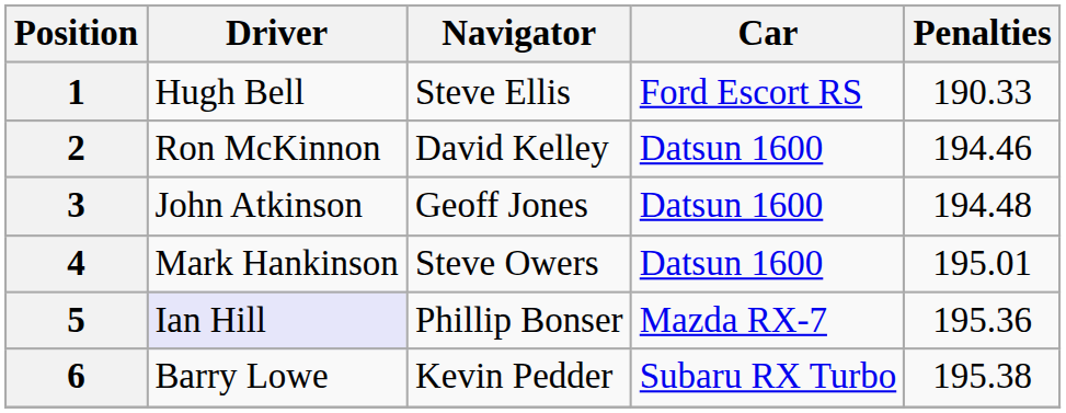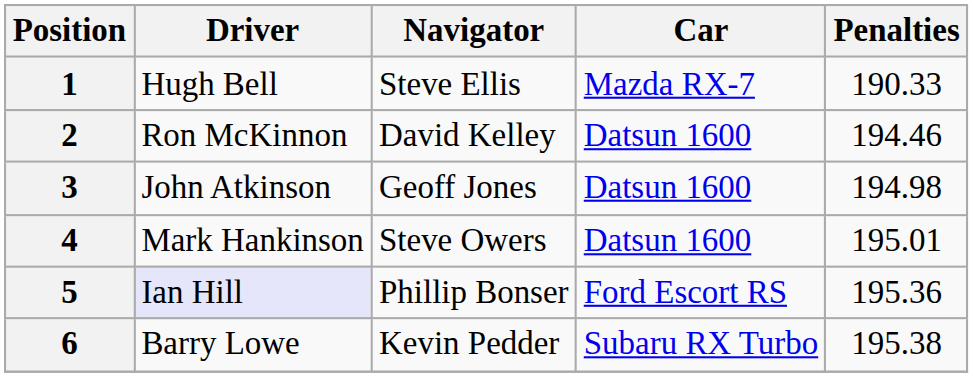 <table class="wikitable" border="1">
 <tr>
 <th>Position</th>
 <th>Driver</th>
 <th>Navigator</th>
 <th>Car</th>
 <th>Penalties</th>
 </tr>
 <tr>
 <th>1</th>
 <td>Hugh Bell</td>
 <td>Steve Ellis</td>
-<td><a href='#'>Ford Escort RS</a></td>
+<td><a href='#'>Mazda RX-7</a></td>
 <td align="center">190.33</td>
 </tr>
 <tr>
 <th>2</th>
 <td>Ron McKinnon</td>
 <td>David Kelley</td>
 <td><a href='#'>Datsun 1600</a></td>
 <td align="center">194.46</td>
 </tr>
 <tr>
 <th>3</th>
 <td>John Atkinson</td>
 <td>Geoff Jones</td>
 <td><a href='#'>Datsun 1600</a></td>
-<td align="center">194.48</td>
+<td align="center">194.98</td>
 </tr>
 <tr>
 <th>4</th>
 <td>Mark Hankinson</td>
 <td>Steve Owers</td>
 <td><a href='#'>Datsun 1600</a></td>
 <td align="center">195.01</td>
 </tr>
 <tr>
 <th>5</th>
 <td style="background: lavender;">Ian Hill</td>
 <td>Phillip Bonser</td>
-<td><a href='#'>Mazda RX-7</a></td>
+<td><a href='#'>Ford Escort RS</a></td>
 <td align="center">195.36</td>
 </tr>
 <tr>
 <th>6</th>
 <td>Barry Lowe</td>
 <td>Kevin Pedder</td>
 <td><a href='#'>Subaru RX Turbo</a></td>
 <td align="center">195.38</td>
 </tr>
 <tr>
 </tr>
 </table>
